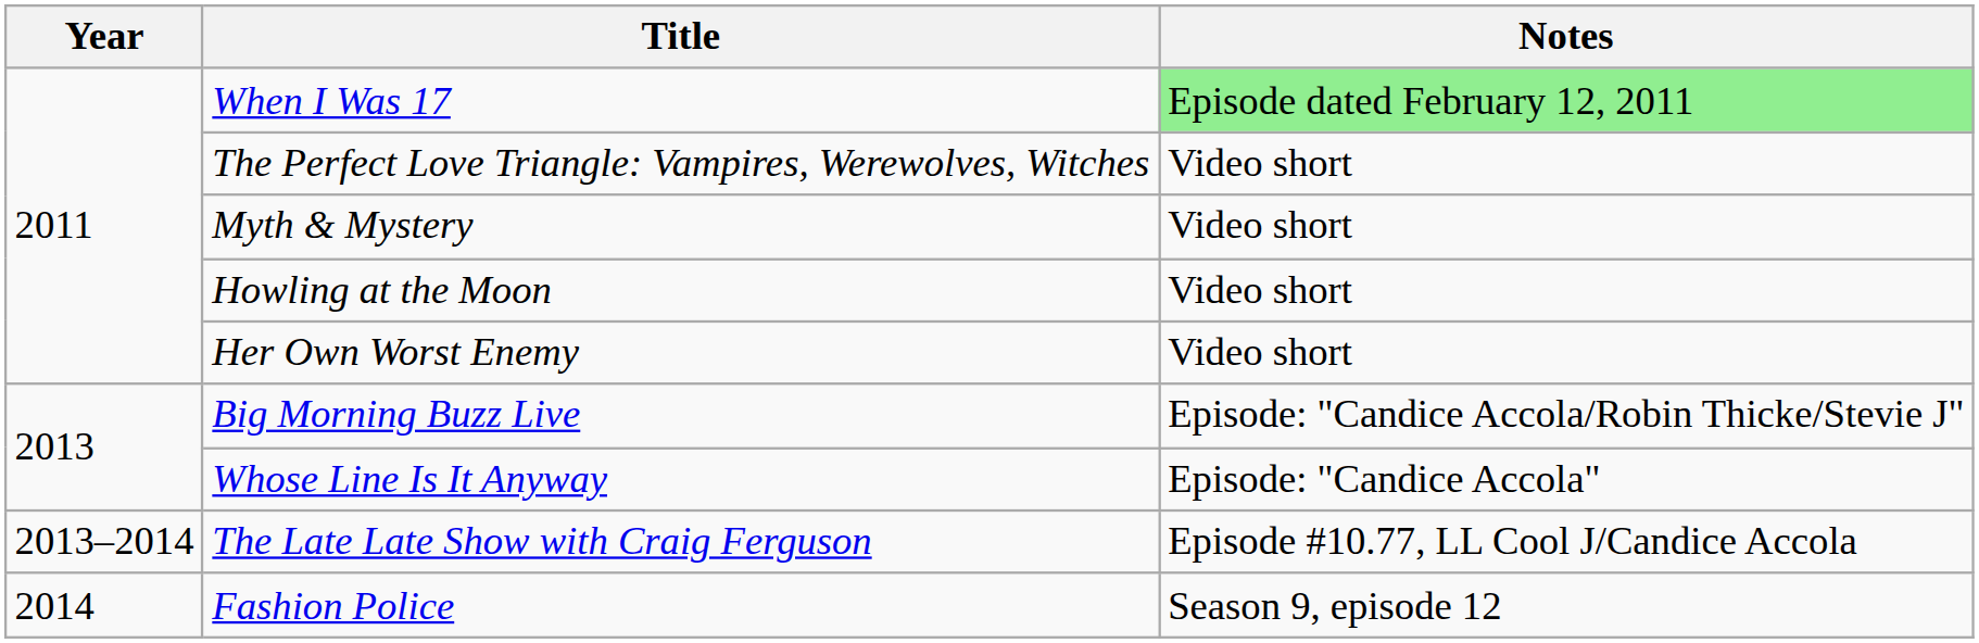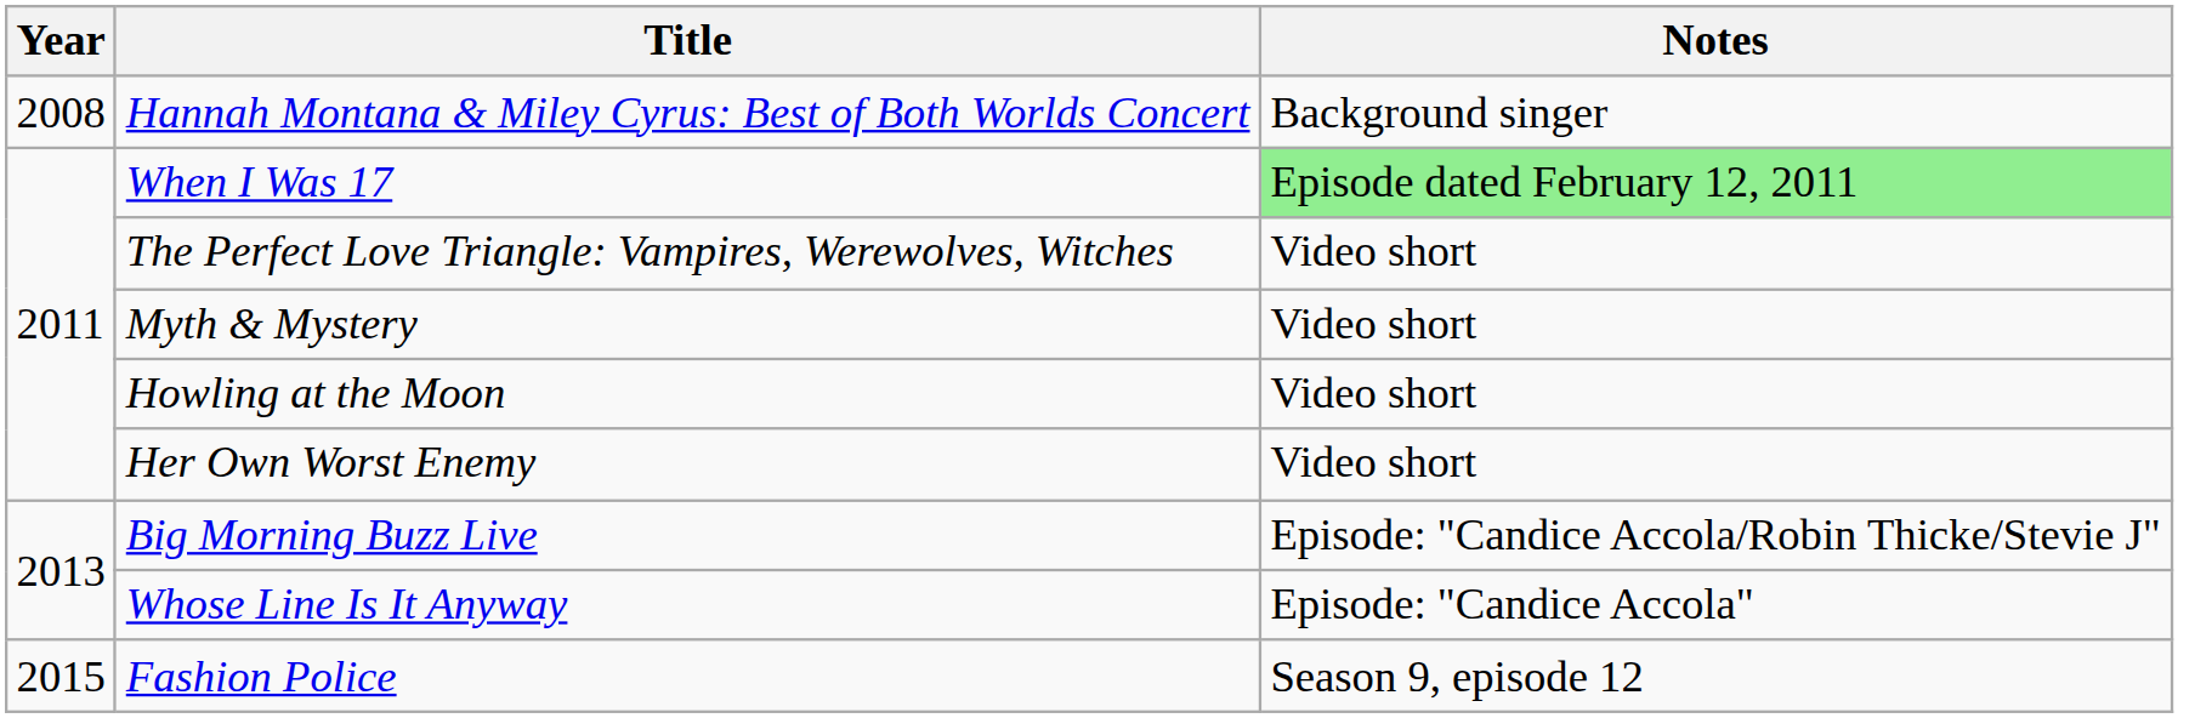 <table class="wikitable sortable">
 <tr>
 <th>Year</th>
 <th>Title</th>
 <th class="unsortable">Notes</th>
+</tr>
+<tr>
+<td>2008</td>
+<td><em><a href='#'>Hannah Montana & Miley Cyrus: Best of Both Worlds Concert</a></em></td>
+<td>Background singer</td>
 </tr>
 <tr>
 <td rowspan="5">2011</td>
 <td><em><a href='#'>When I Was 17</a></em></td>
 <td style="background: lightgreen;">Episode dated February 12, 2011</td>
 </tr>
 <tr>
 <td><em>The Perfect Love Triangle: Vampires, Werewolves, Witches</em></td>
 <td>Video short</td>
 </tr>
 <tr>
 <td><em>Myth & Mystery</em></td>
 <td>Video short</td>
 </tr>
 <tr>
 <td><em>Howling at the Moon </em></td>
 <td>Video short</td>
 </tr>
 <tr>
 <td><em>Her Own Worst Enemy</em></td>
 <td>Video short</td>
 </tr>
 <tr>
 <td rowspan="2">2013</td>
 <td><em><a href='#'>Big Morning Buzz Live</a></em></td>
 <td>Episode: "Candice Accola/Robin Thicke/Stevie J"</td>
 </tr>
 <tr>
 <td><em><a href='#'>Whose Line Is It Anyway</a></em></td>
 <td>Episode: "Candice Accola"</td>
 </tr>
 <tr>
-<td>2013–2014</td>
-<td><em><a href='#'>The Late Late Show with Craig Ferguson</a></em></td>
-<td>Episode #10.77, LL Cool J/Candice Accola</td>
-</tr>
-<tr>
-<td>2014</td>
+<td>2015</td>
 <td><em><a href='#'>Fashion Police</a></em></td>
 <td>Season 9, episode 12</td>
 </tr>
 </table>
